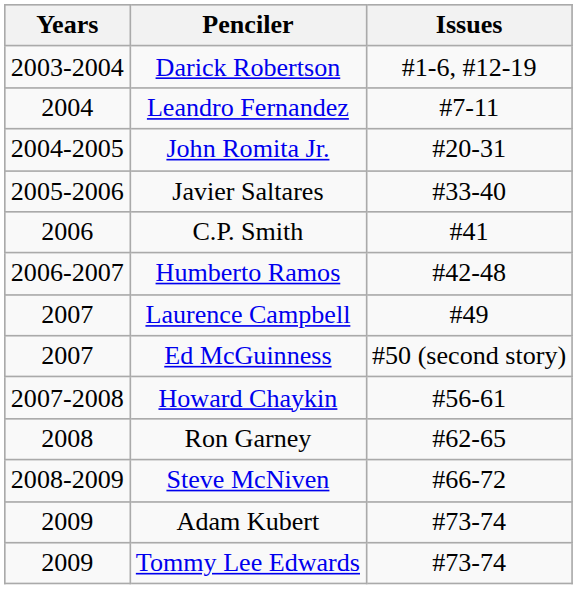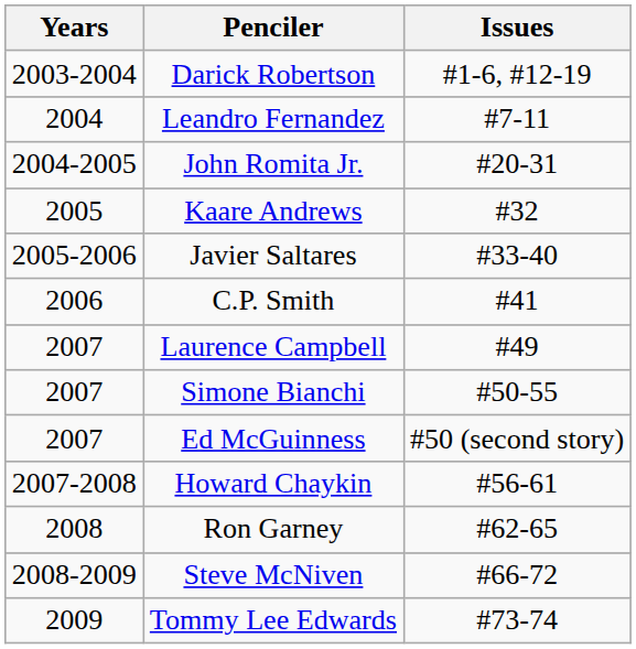 <table class="wikitable">
 <tr>
 <th>Years</th>
 <th>Penciler</th>
 <th>Issues</th>
 </tr>
 <tr>
 <td align="center">2003-2004</td>
 <td align="center"><a href='#'>Darick Robertson</a></td>
 <td align="center">#1-6, #12-19</td>
 </tr>
 <tr>
 <td align="center">2004</td>
 <td align="center"><a href='#'>Leandro Fernandez</a></td>
 <td align="center">#7-11</td>
 </tr>
 <tr>
 <td align="center">2004-2005</td>
 <td align="center"><a href='#'>John Romita Jr.</a></td>
 <td align="center">#20-31</td>
 </tr>
 <tr>
+<td align="center">2005</td>
+<td align="center"><a href='#'>Kaare Andrews</a></td>
+<td align="center">#32</td>
+</tr>
+<tr>
 <td align="center">2005-2006</td>
 <td align="center">Javier Saltares</td>
 <td align="center">#33-40</td>
 </tr>
 <tr>
 <td align="center">2006</td>
 <td align="center">C.P. Smith</td>
 <td align="center">#41</td>
 </tr>
 <tr>
-<td align="center">2006-2007</td>
-<td align="center"><a href='#'>Humberto Ramos</a></td>
-<td align="center">#42-48</td>
+<td align="center">2007</td>
+<td align="center"><a href='#'>Laurence Campbell</a></td>
+<td align="center">#49</td>
 </tr>
 <tr>
 <td align="center">2007</td>
-<td align="center"><a href='#'>Laurence Campbell</a></td>
-<td align="center">#49</td>
+<td align="center"><a href='#'>Simone Bianchi</a></td>
+<td align="center">#50-55</td>
 </tr>
 <tr>
 <td align="center">2007</td>
 <td align="center"><a href='#'>Ed McGuinness</a></td>
 <td align="center">#50 (second story)</td>
 </tr>
 <tr>
 <td align="center">2007-2008</td>
 <td align="center"><a href='#'>Howard Chaykin</a></td>
 <td align="center">#56-61</td>
 </tr>
 <tr>
 <td align="center">2008</td>
 <td align="center">Ron Garney</td>
 <td align="center">#62-65</td>
 </tr>
 <tr>
 <td align="center">2008-2009</td>
 <td align="center"><a href='#'>Steve McNiven</a></td>
 <td align="center">#66-72</td>
 </tr>
 <tr>
 <td align="center">2009</td>
-<td align="center">Adam Kubert</td>
-<td align="center">#73-74</td>
-</tr>
-<tr>
-<td align="center">2009</td>
 <td align="center"><a href='#'>Tommy Lee Edwards</a></td>
 <td align="center">#73-74</td>
 </tr>
 </table>
